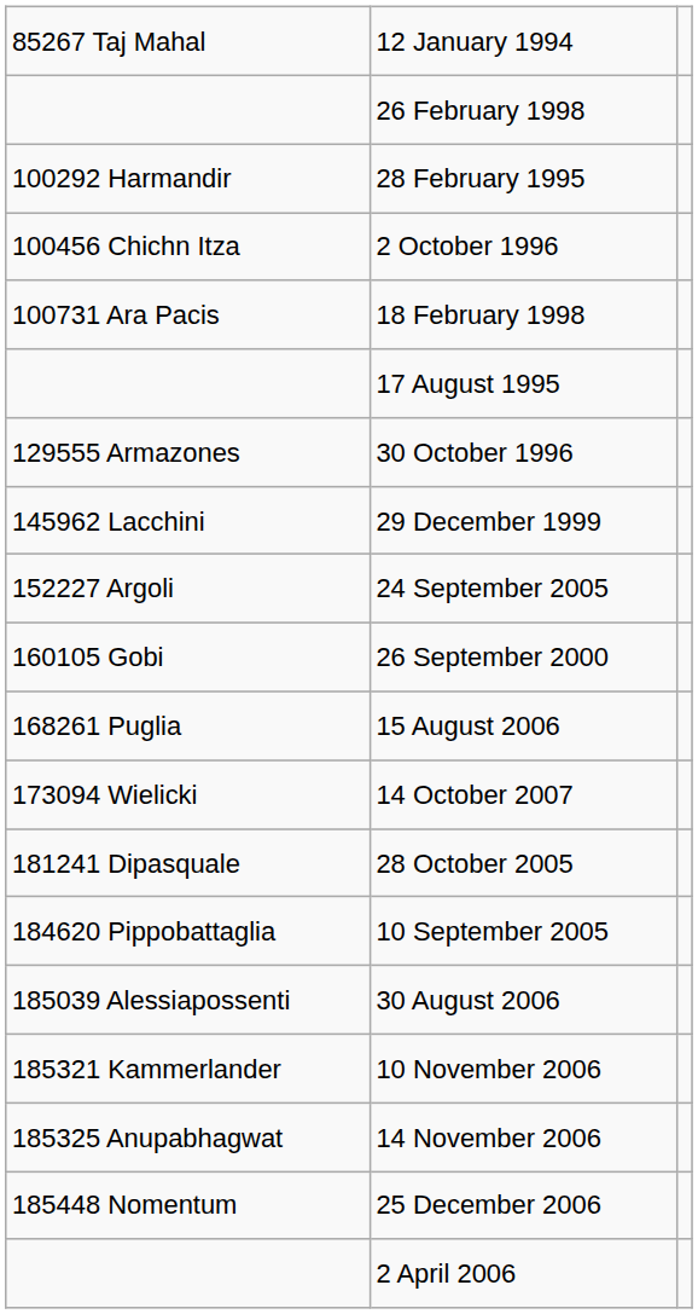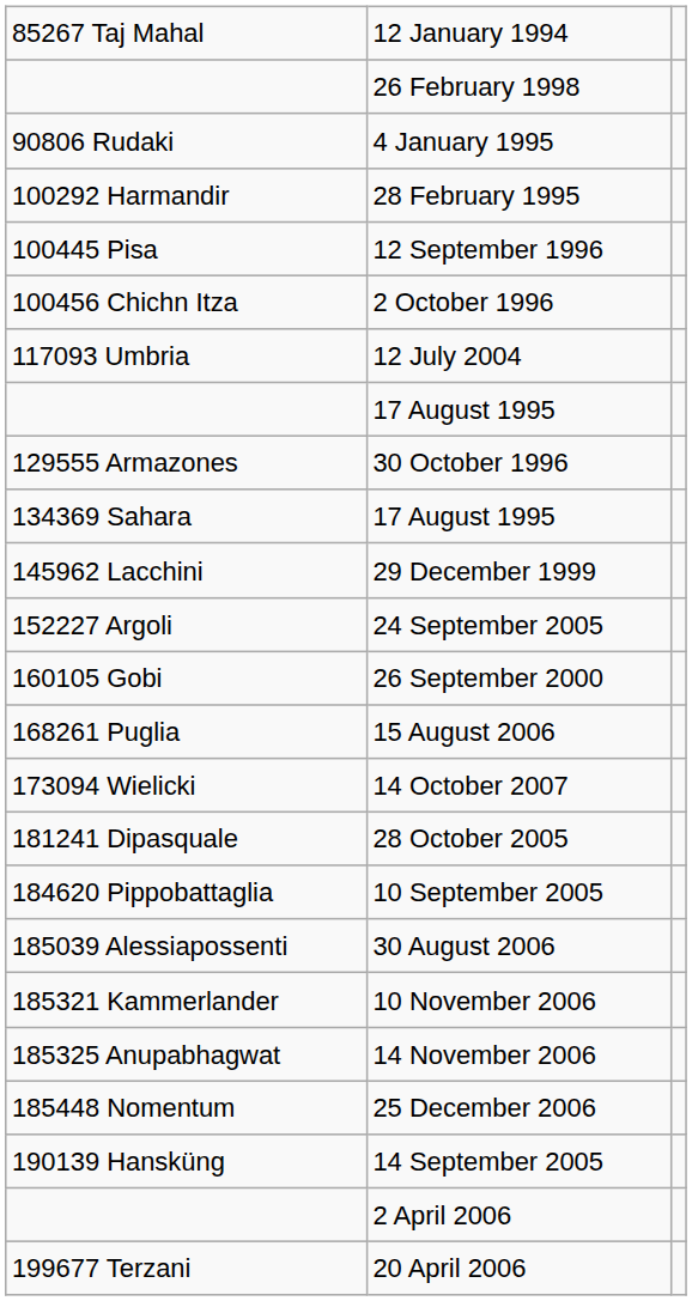 <table class="wikitable" style="font-size: 89%; float: left; width: 26em; margin-right: 1em; height: 700px">
 <tr>
 <td>85267 Taj Mahal</td>
 <td>12 January 1994</td>
 <td></td>
 </tr>
 <tr>
 <td></td>
 <td>26 February 1998</td>
 <td></td>
 </tr>
 <tr>
+<td>90806 Rudaki</td>
+<td>4 January 1995</td>
+<td></td>
+</tr>
+<tr>
 <td>100292 Harmandir</td>
 <td>28 February 1995</td>
+<td></td>
+</tr>
+<tr>
+<td>100445 Pisa</td>
+<td>12 September 1996</td>
 <td></td>
 </tr>
 <tr>
 <td>100456 Chichn Itza</td>
 <td>2 October 1996</td>
 <td></td>
 </tr>
 <tr>
-<td>100731 Ara Pacis</td>
-<td>18 February 1998</td>
+<td>117093 Umbria</td>
+<td>12 July 2004</td>
 <td></td>
 </tr>
 <tr>
 <td></td>
 <td>17 August 1995</td>
 <td></td>
 </tr>
 <tr>
 <td>129555 Armazones</td>
 <td>30 October 1996</td>
+<td></td>
+</tr>
+<tr>
+<td>134369 Sahara</td>
+<td>17 August 1995</td>
 <td></td>
 </tr>
 <tr>
 <td>145962 Lacchini</td>
 <td>29 December 1999</td>
 <td></td>
 </tr>
 <tr>
 <td>152227 Argoli</td>
 <td>24 September 2005</td>
 <td></td>
 </tr>
 <tr>
 <td>160105 Gobi</td>
 <td>26 September 2000</td>
 <td></td>
 </tr>
 <tr>
 <td>168261 Puglia</td>
 <td>15 August 2006</td>
 <td></td>
 </tr>
 <tr>
 <td>173094 Wielicki</td>
 <td>14 October 2007</td>
 <td></td>
 </tr>
 <tr>
 <td>181241 Dipasquale</td>
 <td>28 October 2005</td>
 <td></td>
 </tr>
 <tr>
 <td>184620 Pippobattaglia</td>
 <td>10 September 2005</td>
 <td></td>
 </tr>
 <tr>
 <td>185039 Alessiapossenti</td>
 <td>30 August 2006</td>
 <td></td>
 </tr>
 <tr>
 <td>185321 Kammerlander</td>
 <td>10 November 2006</td>
 <td></td>
 </tr>
 <tr>
 <td>185325 Anupabhagwat</td>
 <td>14 November 2006</td>
 <td></td>
 </tr>
 <tr>
 <td>185448 Nomentum</td>
 <td>25 December 2006</td>
 <td></td>
 </tr>
 <tr>
+<td>190139 Hansküng</td>
+<td>14 September 2005</td>
+<td></td>
+</tr>
+<tr>
 <td></td>
 <td>2 April 2006</td>
 <td></td>
 </tr>
+<tr>
+<td>199677 Terzani</td>
+<td>20 April 2006</td>
+<td></td>
+</tr>
 </table>
